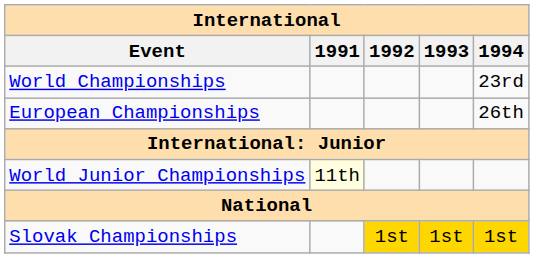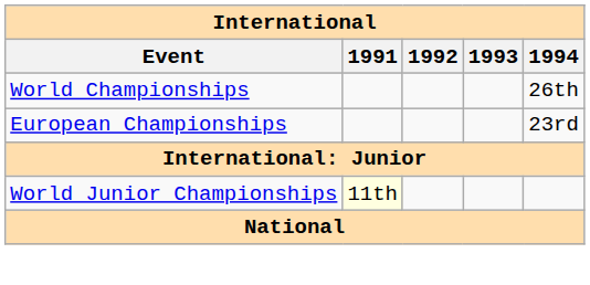 <table class="wikitable" style="text-align:center">
 <tr>
 <th style="background-color: #ffdead; " colspan=5 align=center>International</th>
 </tr>
 <tr>
 <th>Event</th>
 <th>1991</th>
 <th>1992</th>
 <th>1993</th>
 <th>1994</th>
 </tr>
 <tr>
 <td align=left><a href='#'>World Championships</a></td>
 <td></td>
 <td></td>
 <td></td>
-<td>23rd</td>
+<td>26th</td>
 </tr>
 <tr>
 <td align=left><a href='#'>European Championships</a></td>
 <td></td>
 <td></td>
 <td></td>
-<td>26th</td>
+<td>23rd</td>
 </tr>
 <tr>
 <th style="background-color: #ffdead; " colspan=5 align=center>International: Junior</th>
 </tr>
 <tr>
 <td align=left><a href='#'>World Junior Championships</a></td>
 <td style="background: lightyellow;">11th</td>
 <td></td>
 <td></td>
 <td></td>
 </tr>
 <tr>
 <th style="background-color: #ffdead; " colspan=5 align=center>National</th>
 </tr>
-<tr>
-<td align=left><a href='#'>Slovak Championships</a></td>
-<td></td>
-<td bgcolor=gold>1st</td>
-<td bgcolor=gold>1st</td>
-<td bgcolor=gold>1st</td>
-</tr>
 </table>
